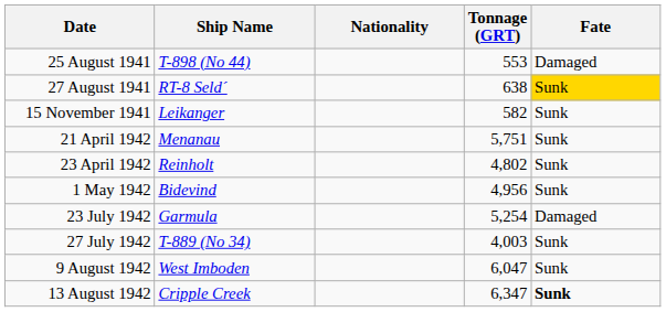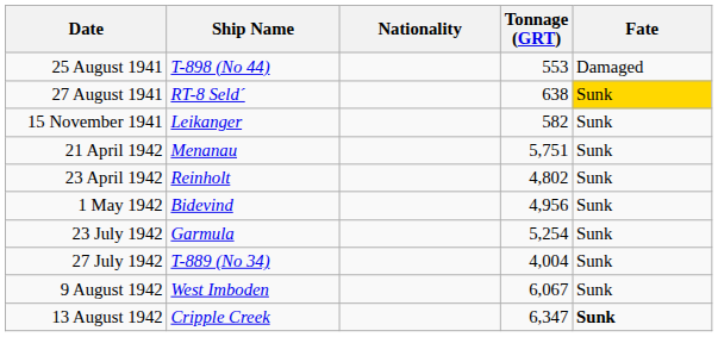 <table class="wikitable sortable">
 <tr>
 <th width="140px">Date</th>
 <th width="150px">Ship Name</th>
 <th width="140px">Nationality</th>
 <th width="25px">Tonnage<br>(<a href='#'>GRT</a>)</th>
 <th width="120px">Fate</th>
 </tr>
 <tr>
 <td align="right">25 August 1941</td>
 <td align="left"><a href='#'><em>T-898 (No 44)</em></a></td>
 <td align="left"></td>
 <td align="right">553</td>
 <td align="left">Damaged</td>
 </tr>
 <tr>
 <td align="right">27 August 1941</td>
 <td align="left"><a href='#'><em>RT-8 Seld´</em></a></td>
 <td align="left"></td>
 <td align="right">638</td>
 <td align="left" style="background: gold;">Sunk</td>
 </tr>
 <tr>
 <td align="right">15 November 1941</td>
 <td align="left"><a href='#'><em>Leikanger</em></a></td>
 <td align="left"></td>
 <td align="right">582</td>
 <td align="left">Sunk</td>
 </tr>
 <tr>
 <td align="right">21 April 1942</td>
 <td align="left"><a href='#'><em>Menanau</em></a></td>
 <td align="left"></td>
 <td align="right">5,751</td>
 <td align="left">Sunk</td>
 </tr>
 <tr>
 <td align="right">23 April 1942</td>
 <td align="left"><a href='#'><em>Reinholt</em></a></td>
 <td align="left"></td>
 <td align="right">4,802</td>
 <td align="left">Sunk</td>
 </tr>
 <tr>
 <td align="right">1 May 1942</td>
 <td align="left"><a href='#'><em>Bidevind</em></a></td>
 <td align="left"></td>
 <td align="right">4,956</td>
 <td align="left">Sunk</td>
 </tr>
 <tr>
 <td align="right">23 July 1942</td>
 <td align="left"><a href='#'><em>Garmula</em></a></td>
 <td align="left"></td>
 <td align="right">5,254</td>
-<td align="left">Damaged</td>
+<td align="left">Sunk</td>
 </tr>
 <tr>
 <td align="right">27 July 1942</td>
 <td align="left"><a href='#'><em>T-889 (No 34)</em></a></td>
 <td align="left"></td>
-<td align="right">4,003</td>
+<td align="right">4,004</td>
 <td align="left">Sunk</td>
 </tr>
 <tr>
 <td align="right">9 August 1942</td>
 <td align="left"><a href='#'><em>West Imboden</em></a></td>
 <td align="left"></td>
-<td align="right">6,047</td>
+<td align="right">6,067</td>
 <td align="left">Sunk</td>
 </tr>
 <tr>
 <td align="right">13 August 1942</td>
 <td align="left"><a href='#'><em>Cripple Creek</em></a></td>
 <td align="left"></td>
 <td align="right">6,347</td>
 <td align="left"><strong>Sunk</strong></td>
 </tr>
 </table>
